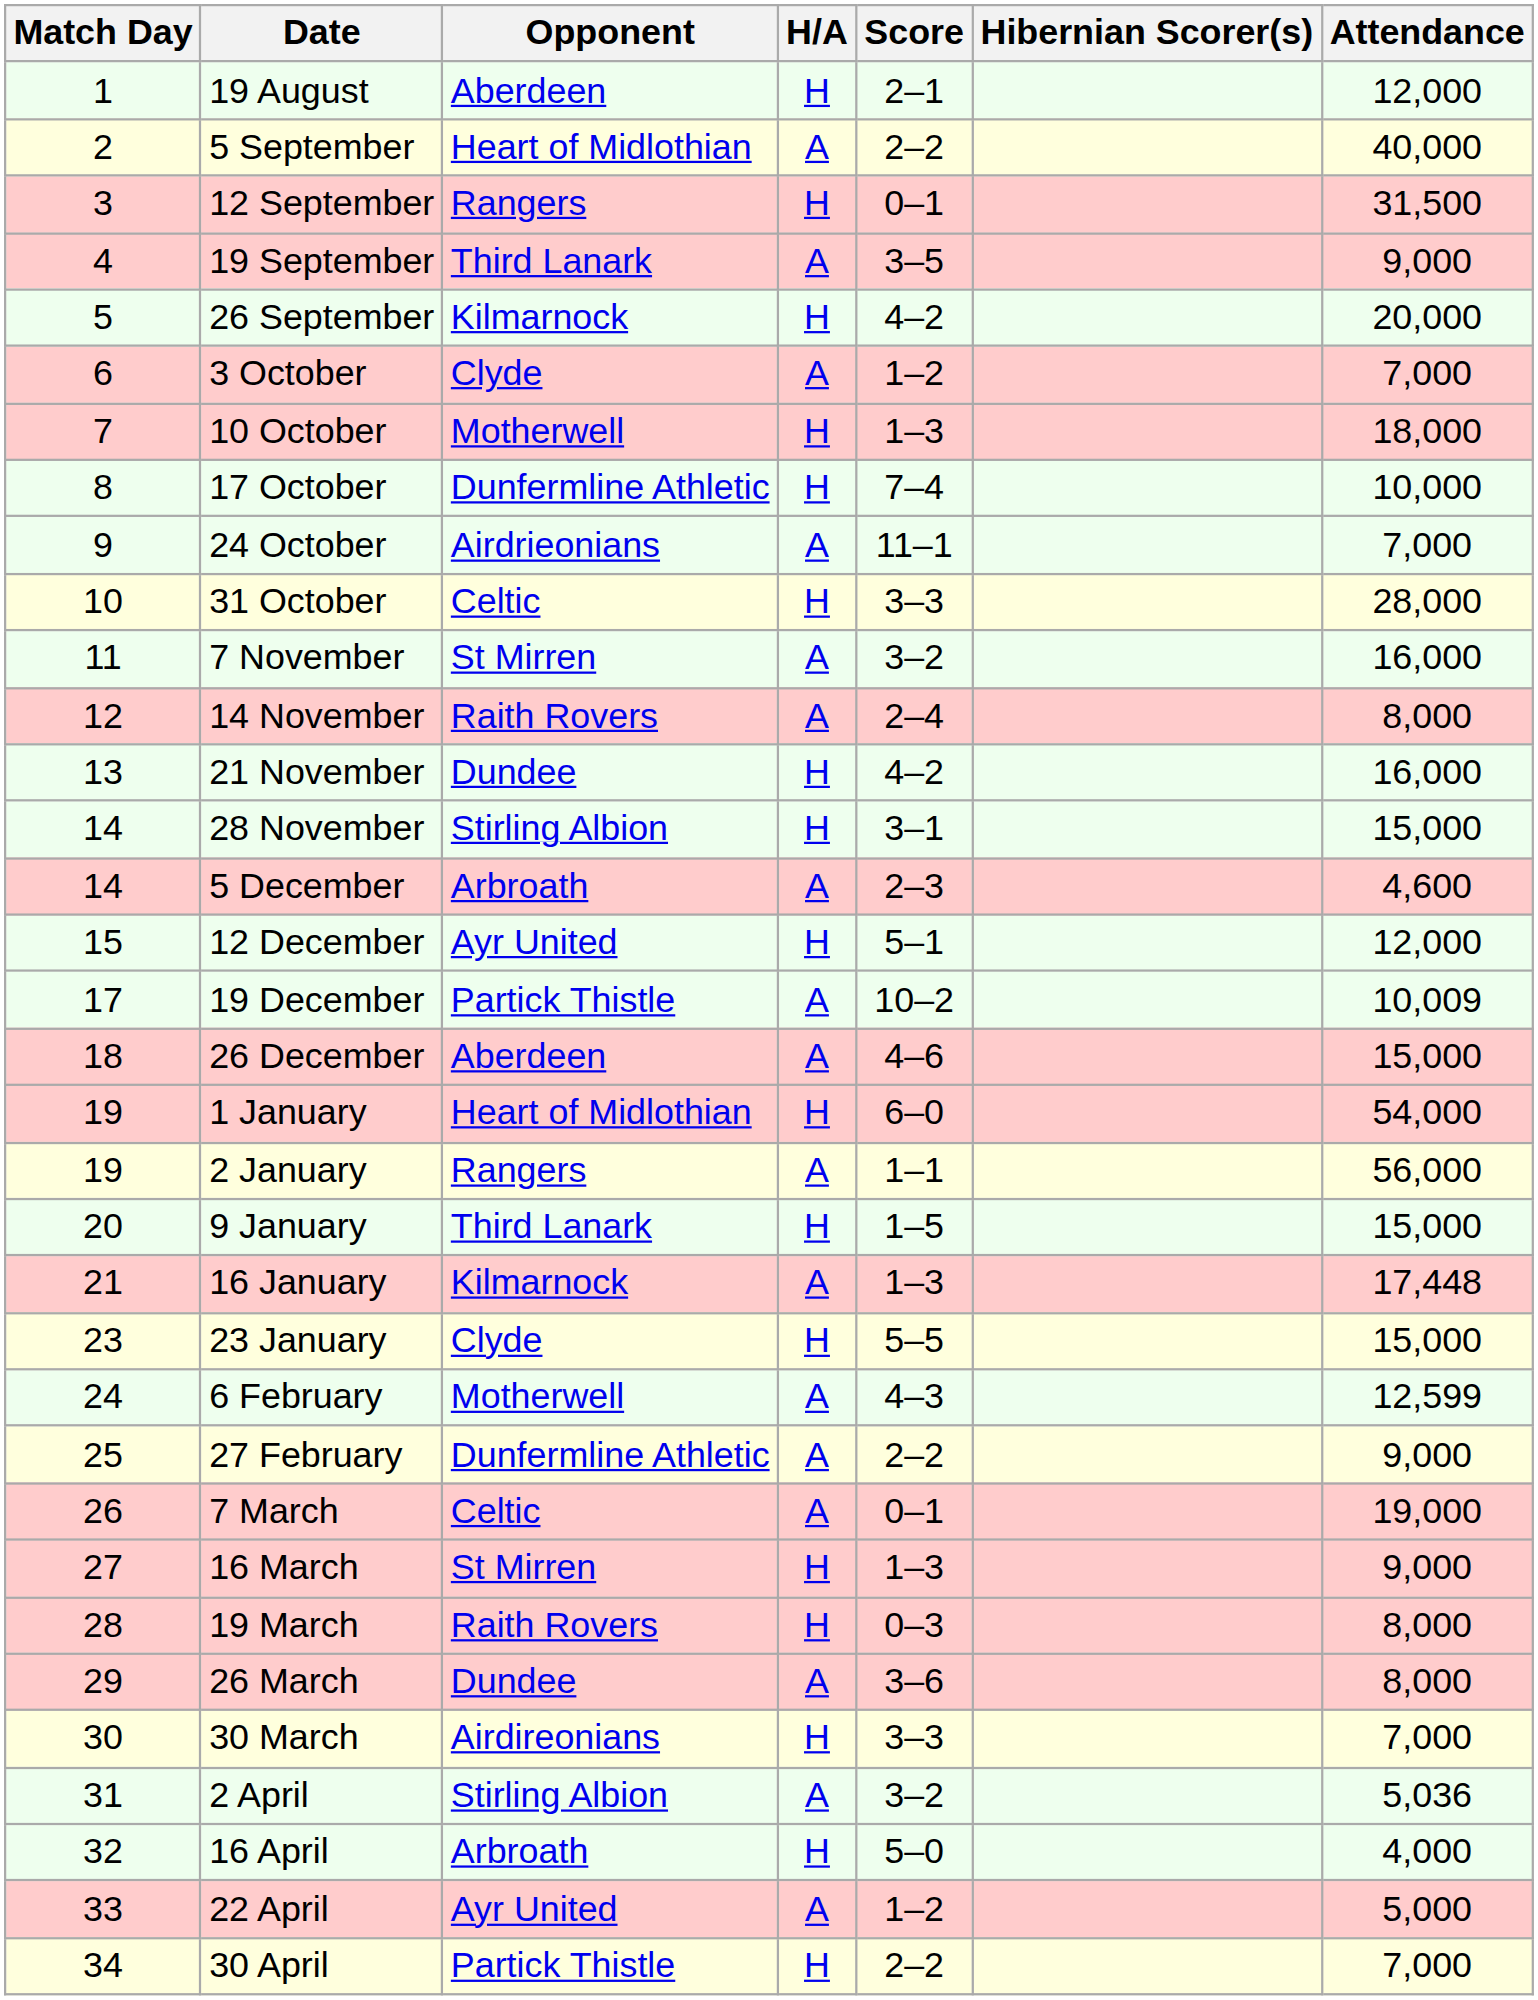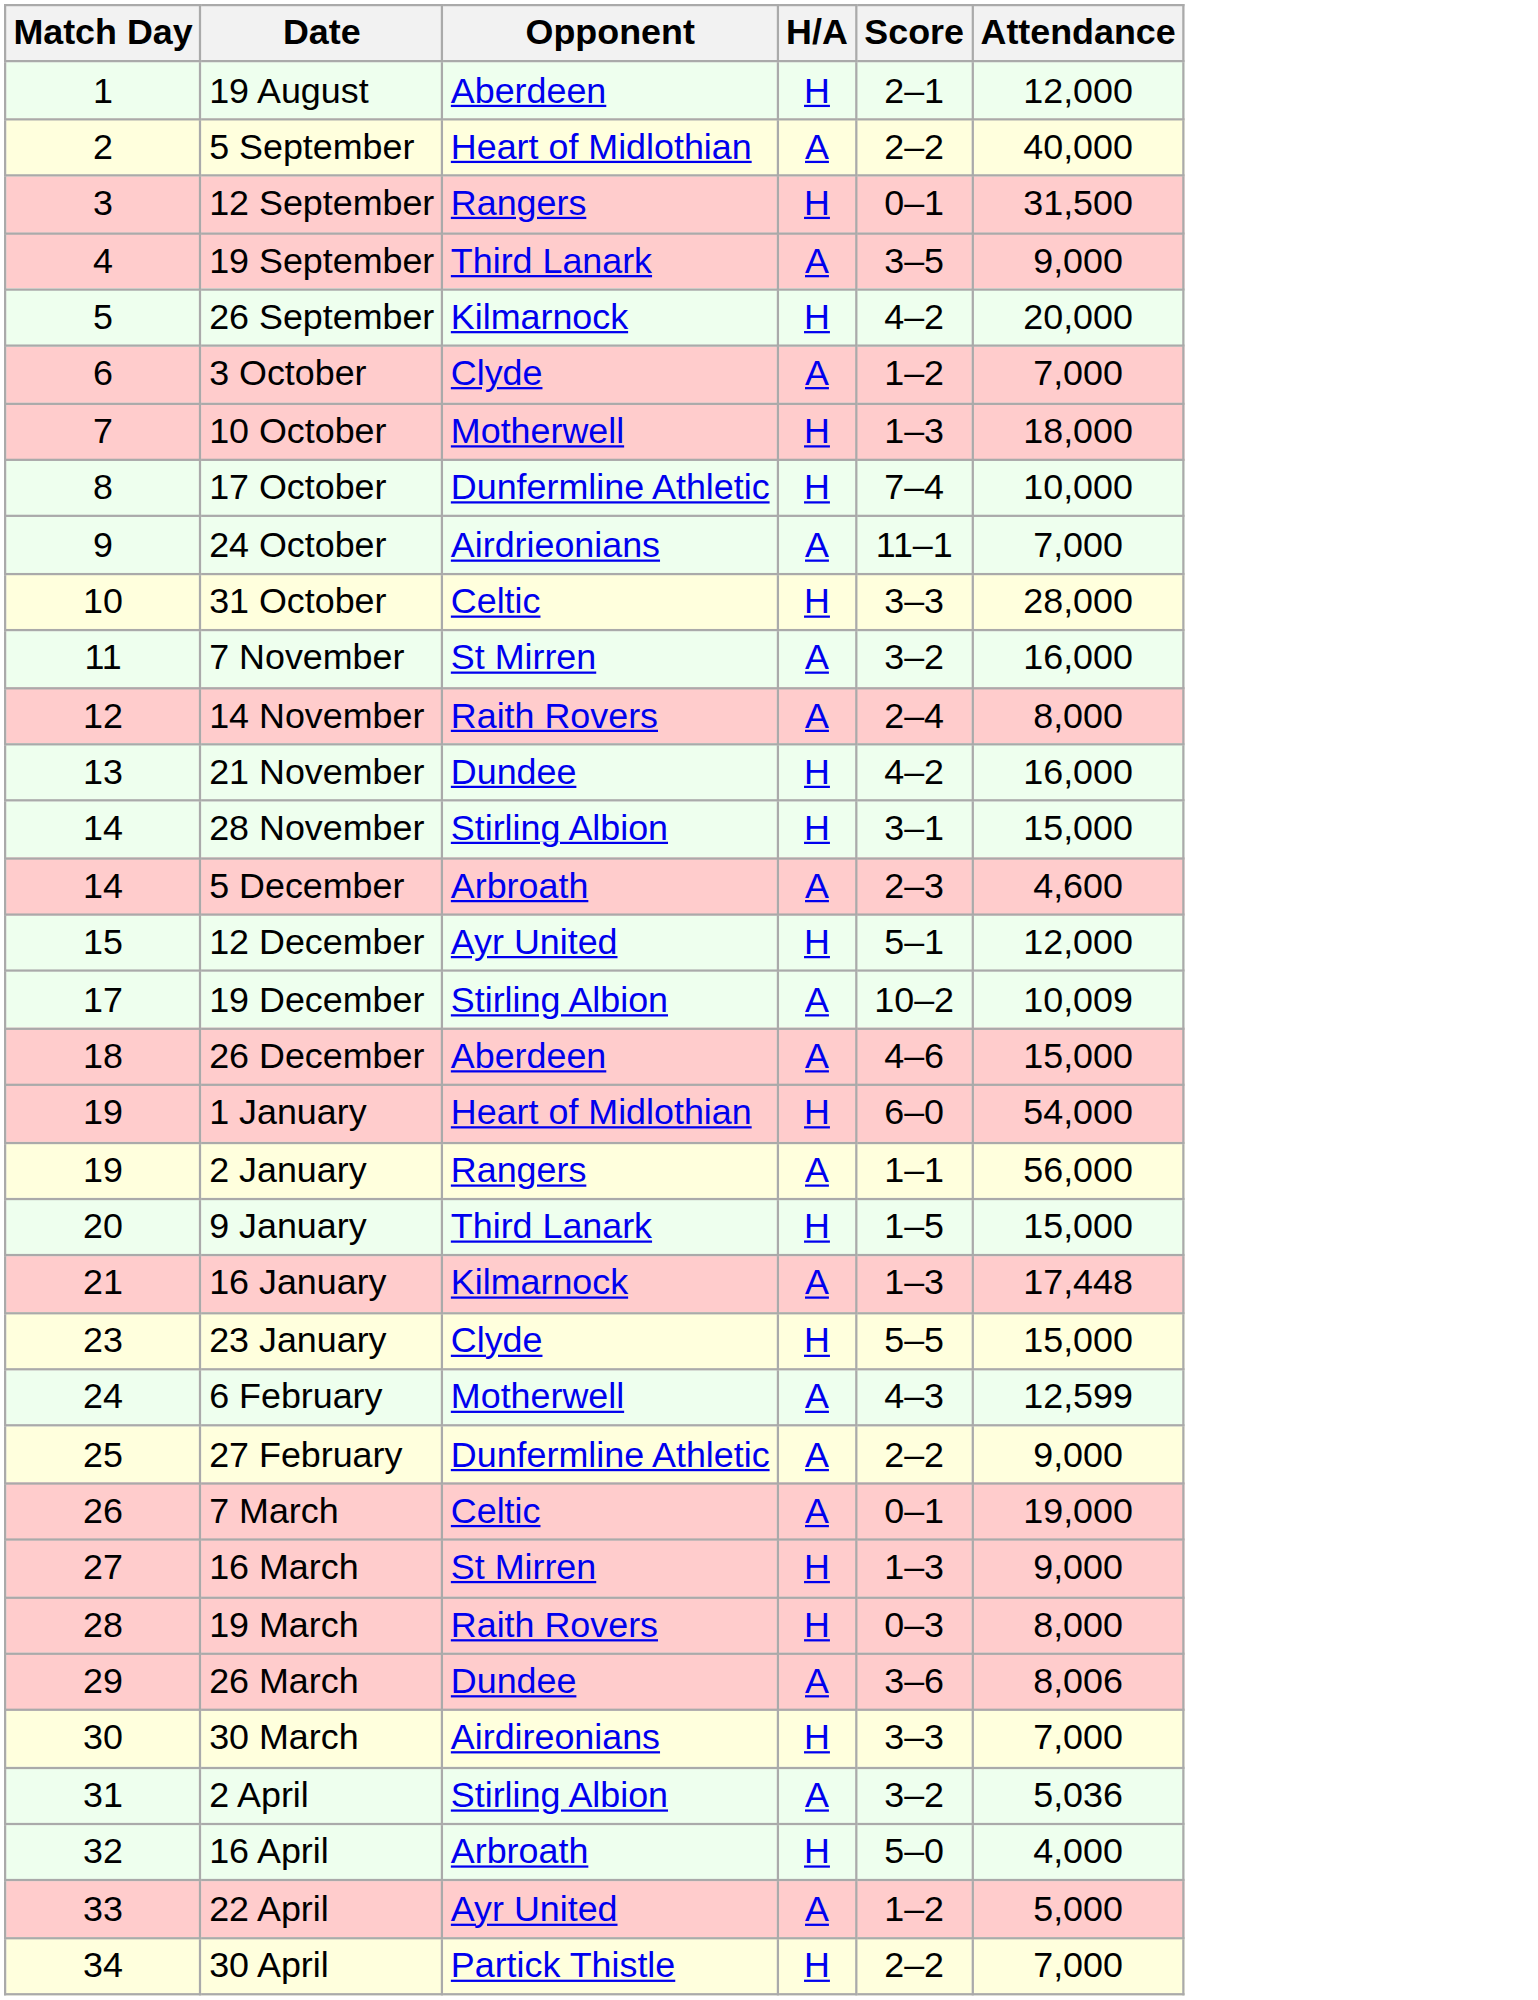 <table class="wikitable" style="text-align:center">
 <tr>
 <th>Match Day</th>
 <th>Date</th>
 <th>Opponent</th>
 <th>H/A</th>
 <th>Score</th>
-<th>Hibernian Scorer(s)</th>
 <th>Attendance</th>
 </tr>
 <tr bgcolor=#EEFFEE>
 <td>1</td>
 <td align=left>19 August</td>
 <td align=left><a href='#'>Aberdeen</a></td>
 <td><a href='#'>H</a></td>
 <td>2–1</td>
-<td align=left></td>
 <td>12,000</td>
 </tr>
 <tr bgcolor=#FFFFDD>
 <td>2</td>
 <td align=left>5 September</td>
 <td align=left><a href='#'>Heart of Midlothian</a></td>
 <td><a href='#'>A</a></td>
 <td>2–2</td>
-<td align=left></td>
 <td>40,000</td>
 </tr>
 <tr bgcolor=#FFCCCC>
 <td>3</td>
 <td align=left>12 September</td>
 <td align=left><a href='#'>Rangers</a></td>
 <td><a href='#'>H</a></td>
 <td>0–1</td>
-<td align=left></td>
 <td>31,500</td>
 </tr>
 <tr bgcolor=#FFCCCC>
 <td>4</td>
 <td align=left>19 September</td>
 <td align=left><a href='#'>Third Lanark</a></td>
 <td><a href='#'>A</a></td>
 <td>3–5</td>
-<td align=left></td>
 <td>9,000</td>
 </tr>
 <tr bgcolor=#EEFFEE>
 <td>5</td>
 <td align=left>26 September</td>
 <td align=left><a href='#'>Kilmarnock</a></td>
 <td><a href='#'>H</a></td>
 <td>4–2</td>
-<td align=left></td>
 <td>20,000</td>
 </tr>
 <tr bgcolor=#FFCCCC>
 <td>6</td>
 <td align=left>3 October</td>
 <td align=left><a href='#'>Clyde</a></td>
 <td><a href='#'>A</a></td>
 <td>1–2</td>
-<td align=left></td>
 <td>7,000</td>
 </tr>
 <tr bgcolor=#FFCCCC>
 <td>7</td>
 <td align=left>10 October</td>
 <td align=left><a href='#'>Motherwell</a></td>
 <td><a href='#'>H</a></td>
 <td>1–3</td>
-<td align=left></td>
 <td>18,000</td>
 </tr>
 <tr bgcolor=#EEFFEE>
 <td>8</td>
 <td align=left>17 October</td>
 <td align=left><a href='#'>Dunfermline Athletic</a></td>
 <td><a href='#'>H</a></td>
 <td>7–4</td>
-<td align=left></td>
 <td>10,000</td>
 </tr>
 <tr bgcolor=#EEFFEE>
 <td>9</td>
 <td align=left>24 October</td>
 <td align=left><a href='#'>Airdrieonians</a></td>
 <td><a href='#'>A</a></td>
 <td>11–1</td>
-<td align=left></td>
 <td>7,000</td>
 </tr>
 <tr bgcolor=#FFFFDD>
 <td>10</td>
 <td align=left>31 October</td>
 <td align=left><a href='#'>Celtic</a></td>
 <td><a href='#'>H</a></td>
 <td>3–3</td>
-<td align=left></td>
 <td>28,000</td>
 </tr>
 <tr bgcolor=#EEFFEE>
 <td>11</td>
 <td align=left>7 November</td>
 <td align=left><a href='#'>St Mirren</a></td>
 <td><a href='#'>A</a></td>
 <td>3–2</td>
-<td align=left></td>
 <td>16,000</td>
 </tr>
 <tr bgcolor=#FFCCCC>
 <td>12</td>
 <td align=left>14 November</td>
 <td align=left><a href='#'>Raith Rovers</a></td>
 <td><a href='#'>A</a></td>
 <td>2–4</td>
-<td align=left></td>
 <td>8,000</td>
 </tr>
 <tr bgcolor=#EEFFEE>
 <td>13</td>
 <td align=left>21 November</td>
 <td align=left><a href='#'>Dundee</a></td>
 <td><a href='#'>H</a></td>
 <td>4–2</td>
-<td align=left></td>
 <td>16,000</td>
 </tr>
 <tr bgcolor=#EEFFEE>
 <td>14</td>
 <td align=left>28 November</td>
 <td align=left><a href='#'>Stirling Albion</a></td>
 <td><a href='#'>H</a></td>
 <td>3–1</td>
-<td align=left></td>
 <td>15,000</td>
 </tr>
 <tr bgcolor=#FFCCCC>
 <td>14</td>
 <td align=left>5 December</td>
 <td align=left><a href='#'>Arbroath</a></td>
 <td><a href='#'>A</a></td>
 <td>2–3</td>
-<td align=left></td>
 <td>4,600</td>
 </tr>
 <tr bgcolor=#EEFFEE>
 <td>15</td>
 <td align=left>12 December</td>
 <td align=left><a href='#'>Ayr United</a></td>
 <td><a href='#'>H</a></td>
 <td>5–1</td>
-<td align=left></td>
 <td>12,000</td>
 </tr>
 <tr bgcolor=#EEFFEE>
 <td>17</td>
 <td align=left>19 December</td>
-<td align=left><a href='#'>Partick Thistle</a></td>
+<td align=left><a href='#'>Stirling Albion</a></td>
 <td><a href='#'>A</a></td>
 <td>10–2</td>
-<td align=left></td>
 <td>10,009</td>
 </tr>
 <tr bgcolor=#FFCCCC>
 <td>18</td>
 <td align=left>26 December</td>
 <td align=left><a href='#'>Aberdeen</a></td>
 <td><a href='#'>A</a></td>
 <td>4–6</td>
-<td align=left></td>
 <td>15,000</td>
 </tr>
 <tr bgcolor=#FFCCCC>
 <td>19</td>
 <td align=left>1 January</td>
 <td align=left><a href='#'>Heart of Midlothian</a></td>
 <td><a href='#'>H</a></td>
 <td>6–0</td>
-<td align=left></td>
 <td>54,000</td>
 </tr>
 <tr bgcolor=#FFFFDD>
 <td>19</td>
 <td align=left>2 January</td>
 <td align=left><a href='#'>Rangers</a></td>
 <td><a href='#'>A</a></td>
 <td>1–1</td>
-<td align=left></td>
 <td>56,000</td>
 </tr>
 <tr bgcolor=#EEFFEE>
 <td>20</td>
 <td align=left>9 January</td>
 <td align=left><a href='#'>Third Lanark</a></td>
 <td><a href='#'>H</a></td>
 <td>1–5</td>
-<td align=left></td>
 <td>15,000</td>
 </tr>
 <tr bgcolor=#FFCCCC>
 <td>21</td>
 <td align=left>16 January</td>
 <td align=left><a href='#'>Kilmarnock</a></td>
 <td><a href='#'>A</a></td>
 <td>1–3</td>
-<td align=left></td>
 <td>17,448</td>
 </tr>
 <tr bgcolor=#FFFFDD>
 <td>23</td>
 <td align=left>23 January</td>
 <td align=left><a href='#'>Clyde</a></td>
 <td><a href='#'>H</a></td>
 <td>5–5</td>
-<td align=left></td>
 <td>15,000</td>
 </tr>
 <tr bgcolor=#EEFFEE>
 <td>24</td>
 <td align=left>6 February</td>
 <td align=left><a href='#'>Motherwell</a></td>
 <td><a href='#'>A</a></td>
 <td>4–3</td>
-<td align=left></td>
 <td>12,599</td>
 </tr>
 <tr bgcolor=#FFFFDD>
 <td>25</td>
 <td align=left>27 February</td>
 <td align=left><a href='#'>Dunfermline Athletic</a></td>
 <td><a href='#'>A</a></td>
 <td>2–2</td>
-<td align=left></td>
 <td>9,000</td>
 </tr>
 <tr bgcolor=#FFCCCC>
 <td>26</td>
 <td align=left>7 March</td>
 <td align=left><a href='#'>Celtic</a></td>
 <td><a href='#'>A</a></td>
 <td>0–1</td>
-<td align=left></td>
 <td>19,000</td>
 </tr>
 <tr bgcolor=#FFCCCC>
 <td>27</td>
 <td align=left>16 March</td>
 <td align=left><a href='#'>St Mirren</a></td>
 <td><a href='#'>H</a></td>
 <td>1–3</td>
-<td align=left></td>
 <td>9,000</td>
 </tr>
 <tr bgcolor=#FFCCCC>
 <td>28</td>
 <td align=left>19 March</td>
 <td align=left><a href='#'>Raith Rovers</a></td>
 <td><a href='#'>H</a></td>
 <td>0–3</td>
-<td align=left></td>
 <td>8,000</td>
 </tr>
 <tr bgcolor=#FFCCCC>
 <td>29</td>
 <td align=left>26 March</td>
 <td align=left><a href='#'>Dundee</a></td>
 <td><a href='#'>A</a></td>
 <td>3–6</td>
-<td align=left></td>
-<td>8,000</td>
+<td>8,006</td>
 </tr>
 <tr bgcolor=#FFFFDD>
 <td>30</td>
 <td align=left>30 March</td>
 <td align=left><a href='#'>Airdireonians</a></td>
 <td><a href='#'>H</a></td>
 <td>3–3</td>
-<td align=left></td>
 <td>7,000</td>
 </tr>
 <tr bgcolor=#EEFFEE>
 <td>31</td>
 <td align=left>2 April</td>
 <td align=left><a href='#'>Stirling Albion</a></td>
 <td><a href='#'>A</a></td>
 <td>3–2</td>
-<td align=left></td>
 <td>5,036</td>
 </tr>
 <tr bgcolor=#EEFFEE>
 <td>32</td>
 <td align=left>16 April</td>
 <td align=left><a href='#'>Arbroath</a></td>
 <td><a href='#'>H</a></td>
 <td>5–0</td>
-<td align=left></td>
 <td>4,000</td>
 </tr>
 <tr bgcolor=#FFCCCC>
 <td>33</td>
 <td align=left>22 April</td>
 <td align=left><a href='#'>Ayr United</a></td>
 <td><a href='#'>A</a></td>
 <td>1–2</td>
-<td align=left></td>
 <td>5,000</td>
 </tr>
 <tr bgcolor=#FFFFDD>
 <td>34</td>
 <td align=left>30 April</td>
 <td align=left><a href='#'>Partick Thistle</a></td>
 <td><a href='#'>H</a></td>
 <td>2–2</td>
-<td align=left></td>
 <td>7,000</td>
 </tr>
 </table>
